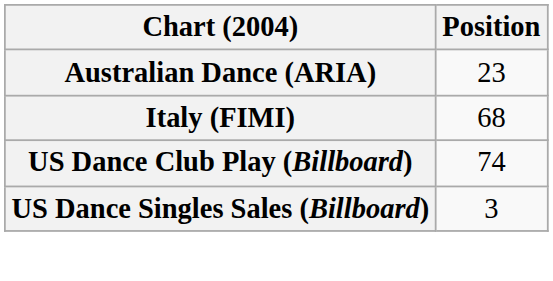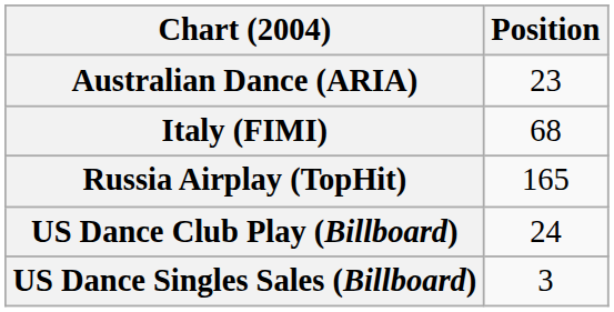 <table class="wikitable sortable plainrowheaders" style="text-align:center">
 <tr>
 <th>Chart (2004)</th>
 <th>Position</th>
 </tr>
 <tr>
 <th scope="row">Australian Dance (ARIA)</th>
 <td>23</td>
 </tr>
 <tr>
 <th scope="row">Italy (FIMI)</th>
 <td>68</td>
 </tr>
 <tr>
+<th scope="row">Russia Airplay (TopHit)<br><em></em></th>
+<td>165</td>
+</tr>
+<tr>
 <th scope="row">US Dance Club Play (<em>Billboard</em>)</th>
-<td>74</td>
+<td>24</td>
 </tr>
 <tr>
 <th scope="row">US Dance Singles Sales (<em>Billboard</em>)</th>
 <td>3</td>
 </tr>
 </table>
